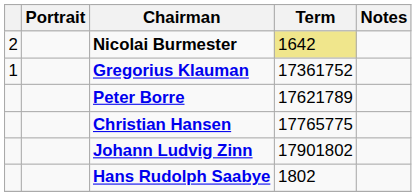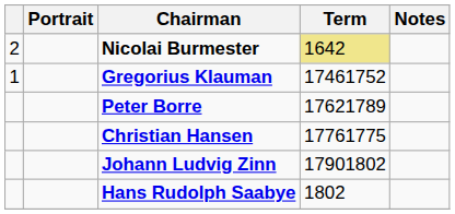 <table class="wikitable">
 <tr style="background:#CCCCCC">
 <th></th>
 <th>Portrait</th>
 <th>Chairman</th>
 <th>Term</th>
 <th>Notes</th>
 </tr>
 <tr>
 <td>2</td>
 <td></td>
 <td valign="top"><strong>Nicolai Burmester</strong></td>
 <td valign=top style="background: khaki;">1642</td>
 <td></td>
 </tr>
 <tr>
 <td>1</td>
 <td></td>
 <td valign="top"><strong><a href='#'>Gregorius Klauman</a></strong></td>
-<td valign=top>17361752</td>
+<td valign=top>17461752</td>
 <td></td>
 </tr>
 <tr>
 <td></td>
 <td></td>
 <td valign="top"><strong><a href='#'>Peter Borre</a></strong></td>
 <td valign=top>17621789</td>
 <td></td>
 </tr>
 <tr>
 <td></td>
 <td></td>
 <td valign="top"><strong><a href='#'>Christian Hansen</a></strong></td>
-<td valign=top>17765775</td>
+<td valign=top>17761775</td>
 <td></td>
 </tr>
 <tr>
 <td></td>
 <td></td>
 <td valign="top"><strong><a href='#'>Johann Ludvig Zinn</a></strong></td>
 <td valign=top>17901802</td>
 <td></td>
 </tr>
 <tr>
 <td></td>
 <td></td>
 <td valign="top"><strong><a href='#'>Hans Rudolph Saabye</a></strong></td>
 <td valign=top>1802</td>
 <td></td>
 </tr>
 <tr>
 </tr>
 </table>
